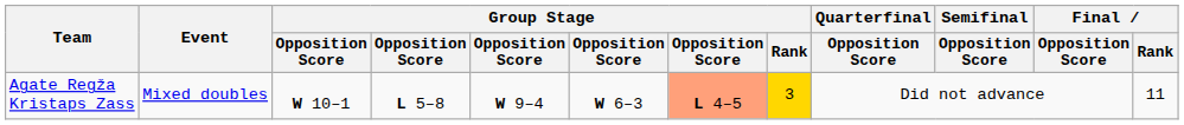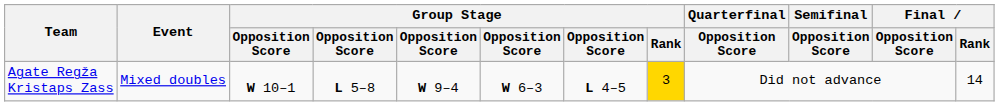 <table class="wikitable" style="font-size:90%">
 <tr>
 <th rowspan=2>Team</th>
 <th rowspan=2>Event</th>
 <th colspan=6>Group Stage</th>
 <th>Quarterfinal</th>
 <th>Semifinal</th>
 <th colspan=2>Final / </th>
 </tr>
 <tr style="font-size:95%">
 <th>Opposition <br> Score</th>
 <th>Opposition <br> Score</th>
 <th>Opposition <br> Score</th>
 <th>Opposition <br> Score</th>
 <th>Opposition <br> Score</th>
 <th>Rank</th>
 <th>Opposition <br> Score</th>
 <th>Opposition <br> Score</th>
 <th>Opposition <br> Score</th>
 <th>Rank</th>
 </tr>
 <tr align=center>
 <td align="left"><a href='#'>Agate Regža</a><br><a href='#'>Kristaps Zass</a></td>
 <td align="left"><a href='#'>Mixed doubles</a></td>
 <td><br><strong>W</strong> 10–1</td>
 <td><br><strong>L</strong> 5–8</td>
 <td><br><strong>W</strong> 9–4</td>
 <td><br><strong>W</strong> 6–3</td>
-<td style="background: lightsalmon;"><br><strong>L</strong> 4–5</td>
+<td><br><strong>L</strong> 4–5</td>
 <td style="background: gold;">3</td>
 <td colspan=3>Did not advance</td>
-<td>11</td>
+<td>14</td>
 </tr>
 </table>
